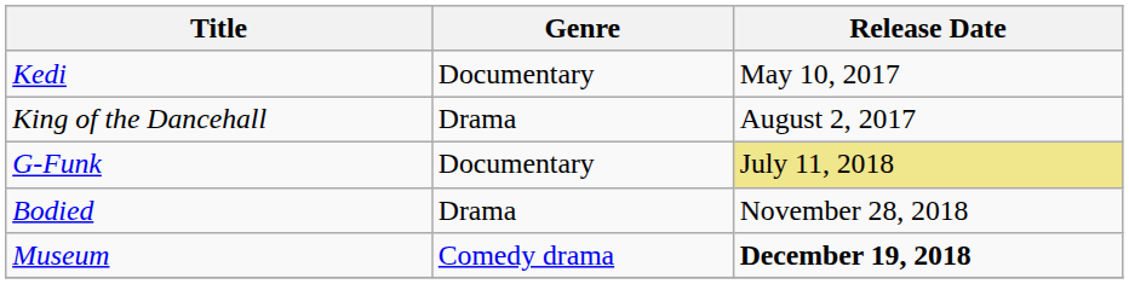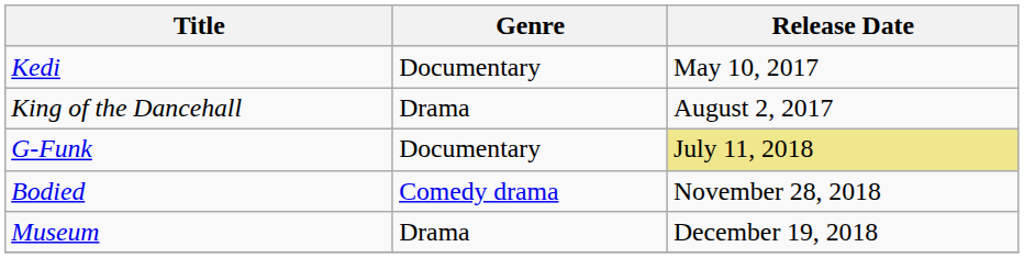 <table class="wikitable" sortable style="width:100%">
 <tr>
 <th>Title</th>
 <th>Genre</th>
 <th>Release Date</th>
 </tr>
 <tr>
 <td><em><a href='#'>Kedi</a></em></td>
 <td>Documentary</td>
 <td>May 10, 2017</td>
 </tr>
 <tr>
 <td><em>King of the Dancehall</em></td>
 <td>Drama</td>
 <td>August 2, 2017</td>
 </tr>
 <tr>
 <td><em><a href='#'>G-Funk</a></em></td>
 <td>Documentary</td>
 <td style="background: khaki;">July 11, 2018</td>
 </tr>
 <tr>
 <td><em><a href='#'>Bodied</a></em></td>
-<td>Drama</td>
+<td><a href='#'>Comedy drama</a></td>
 <td>November 28, 2018</td>
 </tr>
 <tr>
 <td><em><a href='#'>Museum</a></em></td>
-<td><a href='#'>Comedy drama</a></td>
-<td><strong>December 19, 2018</strong></td>
+<td>Drama</td>
+<td>December 19, 2018</td>
 </tr>
 <tr>
 </tr>
 </table>
